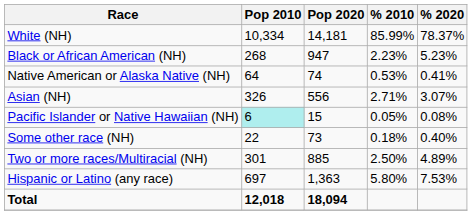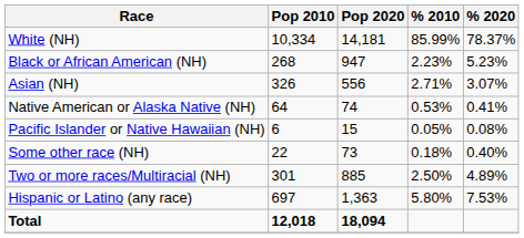 <table class="wikitable">
 <tr>
 <th>Race</th>
 <th>Pop 2010</th>
 <th>Pop 2020</th>
 <th>% 2010</th>
 <th>% 2020</th>
 </tr>
 <tr>
 <td><a href='#'>White</a> (NH)</td>
 <td>10,334</td>
 <td>14,181</td>
 <td>85.99%</td>
 <td>78.37%</td>
 </tr>
 <tr>
 <td><a href='#'>Black or African American</a> (NH)</td>
 <td>268</td>
 <td>947</td>
 <td>2.23%</td>
 <td>5.23%</td>
 </tr>
 <tr>
+<td><a href='#'>Asian</a> (NH)</td>
+<td>326</td>
+<td>556</td>
+<td>2.71%</td>
+<td>3.07%</td>
+</tr>
+<tr>
 <td>Native American or <a href='#'>Alaska Native</a> (NH)</td>
 <td>64</td>
 <td>74</td>
 <td>0.53%</td>
 <td>0.41%</td>
 </tr>
 <tr>
-<td><a href='#'>Asian</a> (NH)</td>
-<td>326</td>
-<td>556</td>
-<td>2.71%</td>
-<td>3.07%</td>
-</tr>
-<tr>
 <td><a href='#'>Pacific Islander</a> or <a href='#'>Native Hawaiian</a> (NH)</td>
-<td style="background: paleturquoise;">6</td>
+<td>6</td>
 <td>15</td>
 <td>0.05%</td>
 <td>0.08%</td>
 </tr>
 <tr>
 <td><a href='#'>Some other race</a> (NH)</td>
 <td>22</td>
 <td>73</td>
 <td>0.18%</td>
 <td>0.40%</td>
 </tr>
 <tr>
 <td><a href='#'>Two or more races/Multiracial</a> (NH)</td>
 <td>301</td>
 <td>885</td>
 <td>2.50%</td>
 <td>4.89%</td>
 </tr>
 <tr>
 <td><a href='#'>Hispanic or Latino</a> (any race)</td>
 <td>697</td>
 <td>1,363</td>
 <td>5.80%</td>
 <td>7.53%</td>
 </tr>
 <tr>
 <td><strong>Total</strong></td>
 <td><strong>12,018</strong></td>
 <td><strong>18,094</strong></td>
 <td></td>
 <td></td>
 </tr>
 <tr>
 </tr>
 </table>
